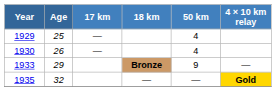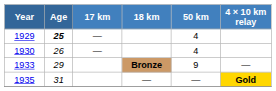 <table class="wikitable" style="font-size:95%; text-align:center; border:grey solid 1px; border-collapse:collapse; background:#ffffff;">
 <tr>
 <th style="background-color:#369; color:white; width:60px;"> Year </th>
 <th style="background-color:#369; color:white; width:40px;"> Age </th>
 <th style="background-color:#4180be; color:white; width:75px;"> 17 km </th>
 <th style="background-color:#4180be; color:white; width:75px;"> 18 km </th>
 <th style="background-color:#4180be; color:white; width:75px;"> 50 km </th>
 <th style="background-color:#4180be; color:white; width:75px;"> 4 × 10 km <br> relay </th>
 </tr>
 <tr>
 <td><a href='#'>1929</a></td>
-<td><em>25</em></td>
+<td><strong><em>25</em></strong></td>
 <td>—</td>
 <td></td>
 <td>4</td>
 <td></td>
 </tr>
 <tr>
 <td><a href='#'>1930</a></td>
 <td><em>26</em></td>
 <td>—</td>
 <td></td>
 <td>4</td>
 <td></td>
 </tr>
 <tr>
 <td><a href='#'>1933</a></td>
 <td><em>29</em></td>
 <td></td>
 <td bgcolor="cc9966"><strong>Bronze</strong></td>
 <td>9</td>
 <td>—</td>
 </tr>
 <tr>
 <td><a href='#'>1935</a></td>
-<td><em>32</em></td>
+<td><em>31</em></td>
 <td></td>
 <td>—</td>
 <td>—</td>
 <td style="background:gold;"><strong>Gold</strong></td>
 </tr>
 <tr>
 </tr>
 </table>
